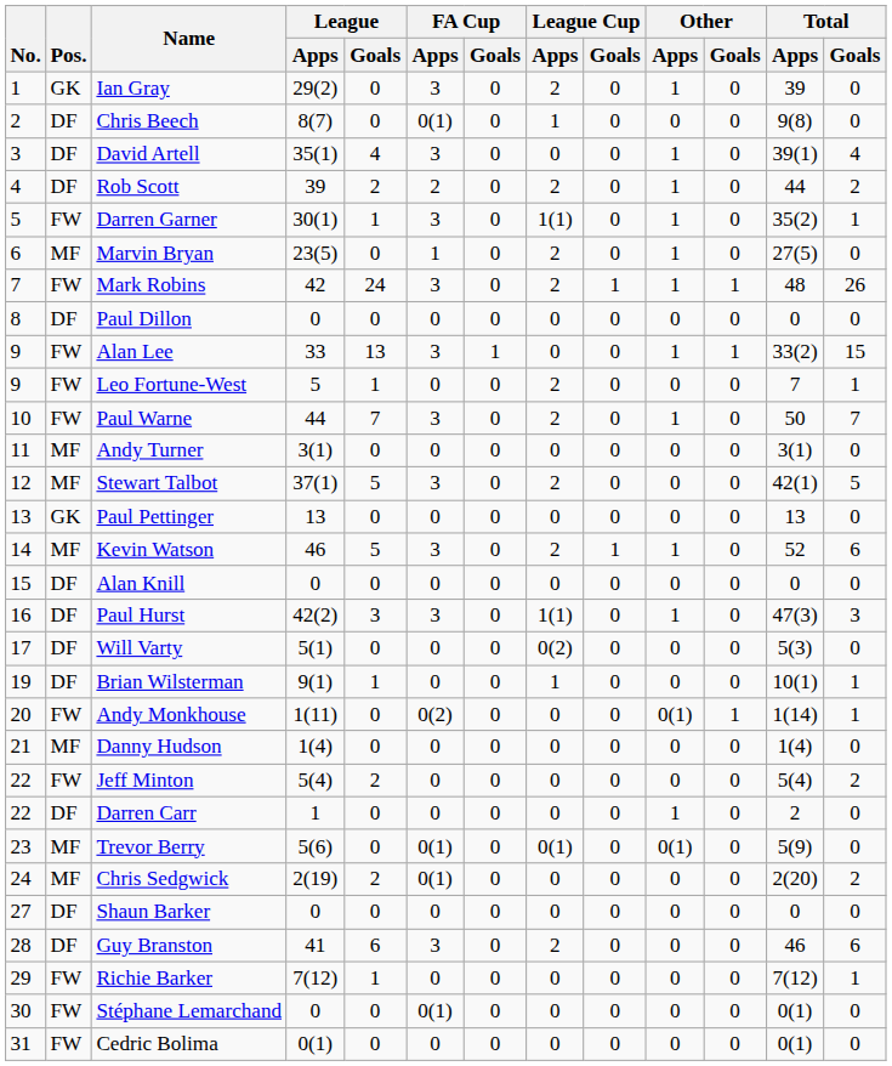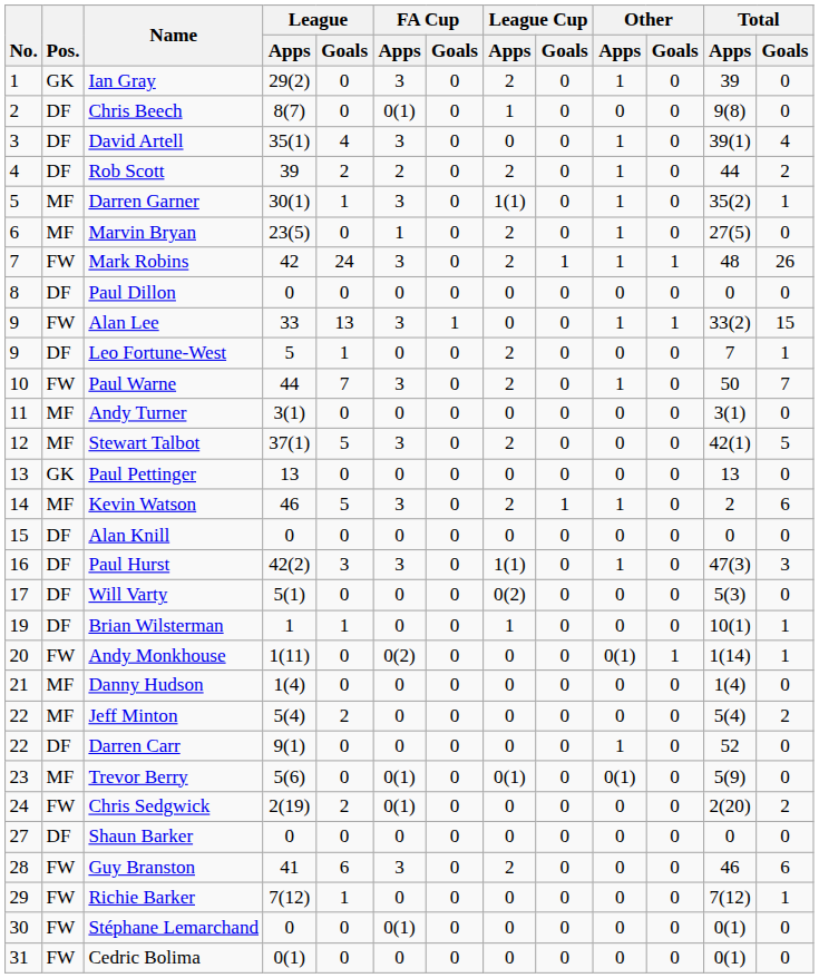 <table class="wikitable" style="text-align:center">
 <tr>
 <th rowspan="2" valign="bottom">No.</th>
 <th rowspan="2" valign="bottom">Pos.</th>
 <th rowspan="2">Name</th>
 <th colspan="2" width="85">League</th>
 <th colspan="2" width="85">FA Cup</th>
 <th colspan="2" width="85">League Cup</th>
 <th colspan="2" width="85">Other</th>
 <th colspan="2" width="85">Total</th>
 </tr>
 <tr>
 <th>Apps</th>
 <th>Goals</th>
 <th>Apps</th>
 <th>Goals</th>
 <th>Apps</th>
 <th>Goals</th>
 <th>Apps</th>
 <th>Goals</th>
 <th>Apps</th>
 <th>Goals</th>
 </tr>
 <tr>
 <td align="left">1</td>
 <td align="left">GK</td>
 <td align="left"> <a href='#'>Ian Gray</a></td>
 <td>29(2)</td>
 <td>0</td>
 <td>3</td>
 <td>0</td>
 <td>2</td>
 <td>0</td>
 <td>1</td>
 <td>0</td>
 <td>39</td>
 <td>0</td>
 </tr>
 <tr>
 <td align="left">2</td>
 <td align="left">DF</td>
 <td align="left"> <a href='#'>Chris Beech</a></td>
 <td>8(7)</td>
 <td>0</td>
 <td>0(1)</td>
 <td>0</td>
 <td>1</td>
 <td>0</td>
 <td>0</td>
 <td>0</td>
 <td>9(8)</td>
 <td>0</td>
 </tr>
 <tr>
 <td align="left">3</td>
 <td align="left">DF</td>
 <td align="left"> <a href='#'>David Artell</a></td>
 <td>35(1)</td>
 <td>4</td>
 <td>3</td>
 <td>0</td>
 <td>0</td>
 <td>0</td>
 <td>1</td>
 <td>0</td>
 <td>39(1)</td>
 <td>4</td>
 </tr>
 <tr>
 <td align="left">4</td>
 <td align="left">DF</td>
 <td align="left"> <a href='#'>Rob Scott</a></td>
 <td>39</td>
 <td>2</td>
 <td>2</td>
 <td>0</td>
 <td>2</td>
 <td>0</td>
 <td>1</td>
 <td>0</td>
 <td>44</td>
 <td>2</td>
 </tr>
 <tr>
 <td align="left">5</td>
-<td align="left">FW</td>
+<td align="left">MF</td>
 <td align="left"> <a href='#'>Darren Garner</a></td>
 <td>30(1)</td>
 <td>1</td>
 <td>3</td>
 <td>0</td>
 <td>1(1)</td>
 <td>0</td>
 <td>1</td>
 <td>0</td>
 <td>35(2)</td>
 <td>1</td>
 </tr>
 <tr>
 <td align="left">6</td>
 <td align="left">MF</td>
 <td align="left"> <a href='#'>Marvin Bryan</a></td>
 <td>23(5)</td>
 <td>0</td>
 <td>1</td>
 <td>0</td>
 <td>2</td>
 <td>0</td>
 <td>1</td>
 <td>0</td>
 <td>27(5)</td>
 <td>0</td>
 </tr>
 <tr>
 <td align="left">7</td>
 <td align="left">FW</td>
 <td align="left"> <a href='#'>Mark Robins</a></td>
 <td>42</td>
 <td>24</td>
 <td>3</td>
 <td>0</td>
 <td>2</td>
 <td>1</td>
 <td>1</td>
 <td>1</td>
 <td>48</td>
 <td>26</td>
 </tr>
 <tr>
 <td align="left">8</td>
 <td align="left">DF</td>
 <td align="left"> <a href='#'>Paul Dillon</a></td>
 <td>0</td>
 <td>0</td>
 <td>0</td>
 <td>0</td>
 <td>0</td>
 <td>0</td>
 <td>0</td>
 <td>0</td>
 <td>0</td>
 <td>0</td>
 </tr>
 <tr>
 <td align="left">9</td>
 <td align="left">FW</td>
 <td align="left"> <a href='#'>Alan Lee</a></td>
 <td>33</td>
 <td>13</td>
 <td>3</td>
 <td>1</td>
 <td>0</td>
 <td>0</td>
 <td>1</td>
 <td>1</td>
 <td>33(2)</td>
 <td>15</td>
 </tr>
 <tr>
 <td align="left">9</td>
-<td align="left">FW</td>
+<td align="left">DF</td>
 <td align="left"> <a href='#'>Leo Fortune-West</a></td>
 <td>5</td>
 <td>1</td>
 <td>0</td>
 <td>0</td>
 <td>2</td>
 <td>0</td>
 <td>0</td>
 <td>0</td>
 <td>7</td>
 <td>1</td>
 </tr>
 <tr>
 <td align="left">10</td>
 <td align="left">FW</td>
 <td align="left"> <a href='#'>Paul Warne</a></td>
 <td>44</td>
 <td>7</td>
 <td>3</td>
 <td>0</td>
 <td>2</td>
 <td>0</td>
 <td>1</td>
 <td>0</td>
 <td>50</td>
 <td>7</td>
 </tr>
 <tr>
 <td align="left">11</td>
 <td align="left">MF</td>
 <td align="left"> <a href='#'>Andy Turner</a></td>
 <td>3(1)</td>
 <td>0</td>
 <td>0</td>
 <td>0</td>
 <td>0</td>
 <td>0</td>
 <td>0</td>
 <td>0</td>
 <td>3(1)</td>
 <td>0</td>
 </tr>
 <tr>
 <td align="left">12</td>
 <td align="left">MF</td>
 <td align="left"> <a href='#'>Stewart Talbot</a></td>
 <td>37(1)</td>
 <td>5</td>
 <td>3</td>
 <td>0</td>
 <td>2</td>
 <td>0</td>
 <td>0</td>
 <td>0</td>
 <td>42(1)</td>
 <td>5</td>
 </tr>
 <tr>
 <td align="left">13</td>
 <td align="left">GK</td>
 <td align="left"> <a href='#'>Paul Pettinger</a></td>
 <td>13</td>
 <td>0</td>
 <td>0</td>
 <td>0</td>
 <td>0</td>
 <td>0</td>
 <td>0</td>
 <td>0</td>
 <td>13</td>
 <td>0</td>
 </tr>
 <tr>
 <td align="left">14</td>
 <td align="left">MF</td>
 <td align="left"> <a href='#'>Kevin Watson</a></td>
 <td>46</td>
 <td>5</td>
 <td>3</td>
 <td>0</td>
 <td>2</td>
 <td>1</td>
 <td>1</td>
 <td>0</td>
-<td>52</td>
+<td>2</td>
 <td>6</td>
 </tr>
 <tr>
 <td align="left">15</td>
 <td align="left">DF</td>
 <td align="left"> <a href='#'>Alan Knill</a></td>
 <td>0</td>
 <td>0</td>
 <td>0</td>
 <td>0</td>
 <td>0</td>
 <td>0</td>
 <td>0</td>
 <td>0</td>
 <td>0</td>
 <td>0</td>
 </tr>
 <tr>
 <td align="left">16</td>
 <td align="left">DF</td>
 <td align="left"> <a href='#'>Paul Hurst</a></td>
 <td>42(2)</td>
 <td>3</td>
 <td>3</td>
 <td>0</td>
 <td>1(1)</td>
 <td>0</td>
 <td>1</td>
 <td>0</td>
 <td>47(3)</td>
 <td>3</td>
 </tr>
 <tr>
 <td align="left">17</td>
 <td align="left">DF</td>
 <td align="left"> <a href='#'>Will Varty</a></td>
 <td>5(1)</td>
 <td>0</td>
 <td>0</td>
 <td>0</td>
 <td>0(2)</td>
 <td>0</td>
 <td>0</td>
 <td>0</td>
 <td>5(3)</td>
 <td>0</td>
 </tr>
 <tr>
 <td align="left">19</td>
 <td align="left">DF</td>
 <td align="left"> <a href='#'>Brian Wilsterman</a></td>
-<td>9(1)</td>
+<td>1</td>
 <td>1</td>
 <td>0</td>
 <td>0</td>
 <td>1</td>
 <td>0</td>
 <td>0</td>
 <td>0</td>
 <td>10(1)</td>
 <td>1</td>
 </tr>
 <tr>
 <td align="left">20</td>
 <td align="left">FW</td>
 <td align="left"> <a href='#'>Andy Monkhouse</a></td>
 <td>1(11)</td>
 <td>0</td>
 <td>0(2)</td>
 <td>0</td>
 <td>0</td>
 <td>0</td>
 <td>0(1)</td>
 <td>1</td>
 <td>1(14)</td>
 <td>1</td>
 </tr>
 <tr>
 <td align="left">21</td>
 <td align="left">MF</td>
 <td align="left"> <a href='#'>Danny Hudson</a></td>
 <td>1(4)</td>
 <td>0</td>
 <td>0</td>
 <td>0</td>
 <td>0</td>
 <td>0</td>
 <td>0</td>
 <td>0</td>
 <td>1(4)</td>
 <td>0</td>
 </tr>
 <tr>
 <td align="left">22</td>
-<td align="left">FW</td>
+<td align="left">MF</td>
 <td align="left"> <a href='#'>Jeff Minton</a></td>
 <td>5(4)</td>
 <td>2</td>
 <td>0</td>
 <td>0</td>
 <td>0</td>
 <td>0</td>
 <td>0</td>
 <td>0</td>
 <td>5(4)</td>
 <td>2</td>
 </tr>
 <tr>
 <td align="left">22</td>
 <td align="left">DF</td>
 <td align="left"> <a href='#'>Darren Carr</a></td>
-<td>1</td>
+<td>9(1)</td>
 <td>0</td>
 <td>0</td>
 <td>0</td>
 <td>0</td>
 <td>0</td>
 <td>1</td>
 <td>0</td>
-<td>2</td>
+<td>52</td>
 <td>0</td>
 </tr>
 <tr>
 <td align="left">23</td>
 <td align="left">MF</td>
 <td align="left"> <a href='#'>Trevor Berry</a></td>
 <td>5(6)</td>
 <td>0</td>
 <td>0(1)</td>
 <td>0</td>
 <td>0(1)</td>
 <td>0</td>
 <td>0(1)</td>
 <td>0</td>
 <td>5(9)</td>
 <td>0</td>
 </tr>
 <tr>
 <td align="left">24</td>
-<td align="left">MF</td>
+<td align="left">FW</td>
 <td align="left"> <a href='#'>Chris Sedgwick</a></td>
 <td>2(19)</td>
 <td>2</td>
 <td>0(1)</td>
 <td>0</td>
 <td>0</td>
 <td>0</td>
 <td>0</td>
 <td>0</td>
 <td>2(20)</td>
 <td>2</td>
 </tr>
 <tr>
 <td align="left">27</td>
 <td align="left">DF</td>
 <td align="left"> <a href='#'>Shaun Barker</a></td>
 <td>0</td>
 <td>0</td>
 <td>0</td>
 <td>0</td>
 <td>0</td>
 <td>0</td>
 <td>0</td>
 <td>0</td>
 <td>0</td>
 <td>0</td>
 </tr>
 <tr>
 <td align="left">28</td>
-<td align="left">DF</td>
+<td align="left">FW</td>
 <td align="left"> <a href='#'>Guy Branston</a></td>
 <td>41</td>
 <td>6</td>
 <td>3</td>
 <td>0</td>
 <td>2</td>
 <td>0</td>
 <td>0</td>
 <td>0</td>
 <td>46</td>
 <td>6</td>
 </tr>
 <tr>
 <td align="left">29</td>
 <td align="left">FW</td>
 <td align="left"> <a href='#'>Richie Barker</a></td>
 <td>7(12)</td>
 <td>1</td>
 <td>0</td>
 <td>0</td>
 <td>0</td>
 <td>0</td>
 <td>0</td>
 <td>0</td>
 <td>7(12)</td>
 <td>1</td>
 </tr>
 <tr>
 <td align="left">30</td>
 <td align="left">FW</td>
 <td align="left"> <a href='#'>Stéphane Lemarchand</a></td>
 <td>0</td>
 <td>0</td>
 <td>0(1)</td>
 <td>0</td>
 <td>0</td>
 <td>0</td>
 <td>0</td>
 <td>0</td>
 <td>0(1)</td>
 <td>0</td>
 </tr>
 <tr>
 <td align="left">31</td>
 <td align="left">FW</td>
 <td align="left"> Cedric Bolima</td>
 <td>0(1)</td>
 <td>0</td>
 <td>0</td>
 <td>0</td>
 <td>0</td>
 <td>0</td>
 <td>0</td>
 <td>0</td>
 <td>0(1)</td>
 <td>0</td>
 </tr>
 </table>
